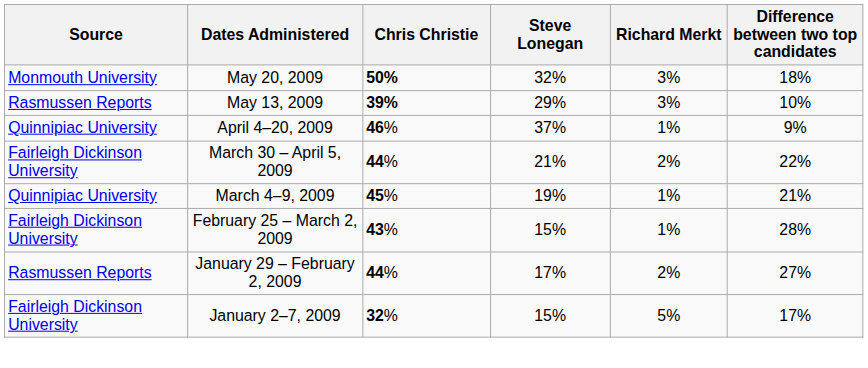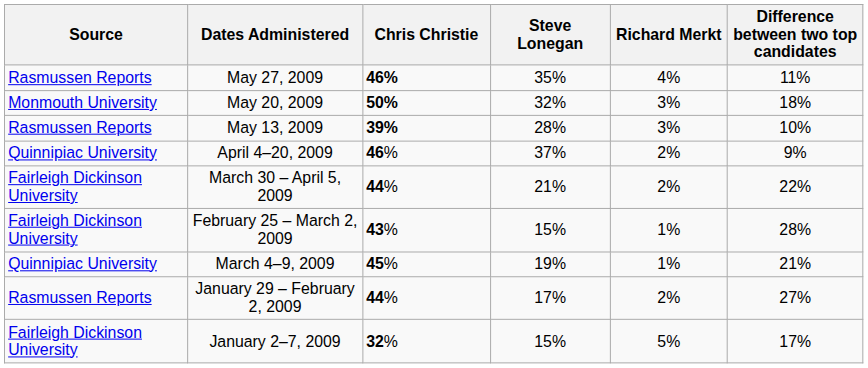 <table class="wikitable">
 <tr>
 <th style="width:220px;">Source</th>
 <th style="width:200px;">Dates Administered</th>
 <th style="width:150px;">Chris Christie</th>
 <th style="width:135px;">Steve Lonegan</th>
 <th style="width:135px;">Richard Merkt</th>
 <th style="width:150px;">Difference between two top candidates</th>
+</tr>
+<tr>
+<td><a href='#'>Rasmussen Reports</a></td>
+<td align=center>May 27, 2009</td>
+<td><strong>46%</strong></td>
+<td align=center>35%</td>
+<td align=center>4%</td>
+<td align=center>11%</td>
 </tr>
 <tr>
 <td><a href='#'>Monmouth University</a></td>
 <td align=center>May 20, 2009</td>
 <td><strong>50%</strong></td>
 <td align=center>32%</td>
 <td align=center>3%</td>
 <td align=center>18%</td>
 </tr>
 <tr>
 <td><a href='#'>Rasmussen Reports</a></td>
 <td align=center>May 13, 2009</td>
 <td><strong>39%</strong></td>
-<td align=center>29%</td>
+<td align=center>28%</td>
 <td align=center>3%</td>
 <td align=center>10%</td>
 </tr>
 <tr>
 <td><a href='#'>Quinnipiac University</a></td>
 <td align=center>April 4–20, 2009</td>
 <td><strong>46</strong>%</td>
 <td align=center>37%</td>
-<td align=center>1%</td>
+<td align=center>2%</td>
 <td align=center>9%</td>
 </tr>
 <tr>
 <td><a href='#'>Fairleigh Dickinson University</a></td>
 <td align=center>March 30 – April 5, 2009</td>
 <td><strong>44</strong>%</td>
 <td align=center>21%</td>
 <td align=center>2%</td>
 <td align=center>22%</td>
 </tr>
 <tr>
+<td><a href='#'>Fairleigh Dickinson University</a></td>
+<td align=center>February 25 – March 2, 2009</td>
+<td><strong>43</strong>%</td>
+<td align=center>15%</td>
+<td align=center>1%</td>
+<td align=center>28%</td>
+</tr>
+<tr>
 <td><a href='#'>Quinnipiac University</a></td>
 <td align=center>March 4–9, 2009</td>
 <td><strong>45</strong>%</td>
 <td align=center>19%</td>
 <td align=center>1%</td>
 <td align=center>21%</td>
-</tr>
-<tr>
-<td><a href='#'>Fairleigh Dickinson University</a></td>
-<td align=center>February 25 – March 2, 2009</td>
-<td><strong>43</strong>%</td>
-<td align=center>15%</td>
-<td align=center>1%</td>
-<td align=center>28%</td>
 </tr>
 <tr>
 <td><a href='#'>Rasmussen Reports</a></td>
 <td align=center>January 29 – February 2, 2009</td>
 <td><strong>44</strong>%</td>
 <td align=center>17%</td>
 <td align=center>2%</td>
 <td align=center>27%</td>
 </tr>
 <tr>
 <td><a href='#'>Fairleigh Dickinson University</a></td>
 <td align=center>January 2–7, 2009</td>
 <td><strong>32</strong>%</td>
 <td align=center>15%</td>
 <td align=center>5%</td>
 <td align=center>17%</td>
 </tr>
 </table>
